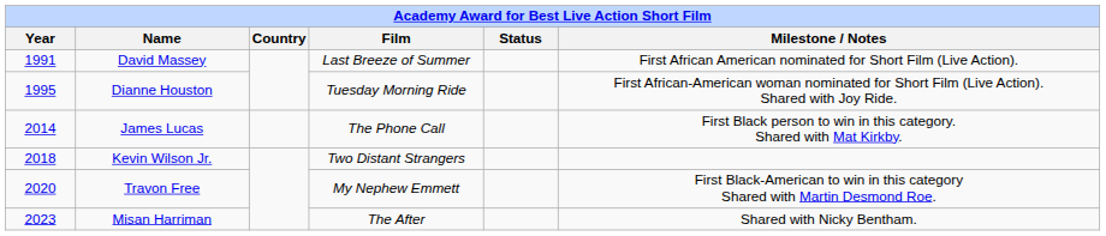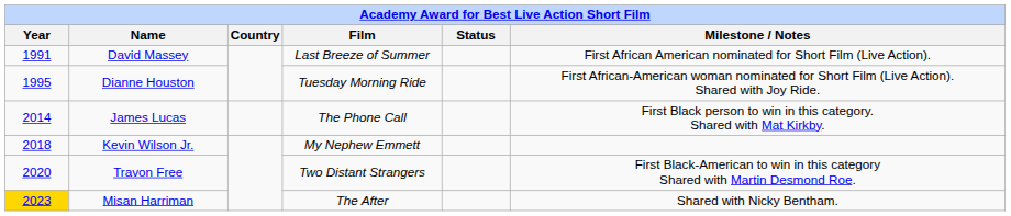 <table class="wikitable" style="text-align: center">
 <tr style="background:#bfd7ff;">
 <td colspan="6" style="text-align:center;"><strong><a href='#'>Academy Award for Best Live Action Short Film</a></strong></td>
 </tr>
 <tr style="background:#ebf5ff;">
 <th style="width:075px;">Year</th>
 <th style="width:200px;">Name</th>
 <th style="width:50px;">Country</th>
 <th style="width:200px;">Film</th>
 <th style="width:080px;">Status</th>
 <th style="width:650px;">Milestone / Notes</th>
 </tr>
 <tr>
 <td><a href='#'>1991</a></td>
 <td><a href='#'>David Massey</a></td>
 <td rowspan=2><div></div></td>
 <td><em>Last Breeze of Summer</em></td>
 <td></td>
 <td>First African American nominated for Short Film (Live Action).</td>
 </tr>
 <tr>
 <td><a href='#'>1995</a></td>
 <td><a href='#'>Dianne Houston</a></td>
 <td><em>Tuesday Morning Ride</em></td>
 <td></td>
 <td>First African-American woman nominated for Short Film (Live Action).<br>Shared with Joy Ride.</td>
 </tr>
 <tr>
 <td><a href='#'>2014</a></td>
 <td><a href='#'>James Lucas</a></td>
 <td><div></div><div></div></td>
 <td><em>The Phone Call</em></td>
 <td></td>
 <td>First Black person to win in this category.<br>Shared with <a href='#'>Mat Kirkby</a>.</td>
 </tr>
 <tr>
 <td><a href='#'>2018</a></td>
 <td><a href='#'>Kevin Wilson Jr.</a></td>
 <td rowspan=3><div></div></td>
-<td><em>Two Distant Strangers</em></td>
+<td><em>My Nephew Emmett</em></td>
 <td></td>
 <td></td>
 </tr>
 <tr>
 <td><a href='#'>2020</a></td>
 <td><a href='#'>Travon Free</a></td>
-<td><em>My Nephew Emmett</em></td>
+<td><em>Two Distant Strangers</em></td>
 <td></td>
 <td>First Black-American to win in this category<br>Shared with <a href='#'>Martin Desmond Roe</a>.</td>
 </tr>
 <tr>
-<td><a href='#'>2023</a></td>
+<td style="background: gold;"><a href='#'>2023</a></td>
 <td><a href='#'>Misan Harriman</a></td>
 <td><em>The After</em></td>
 <td></td>
 <td>Shared with Nicky Bentham.</td>
 </tr>
 </table>
